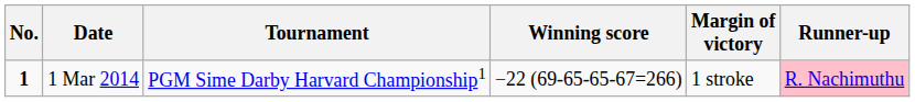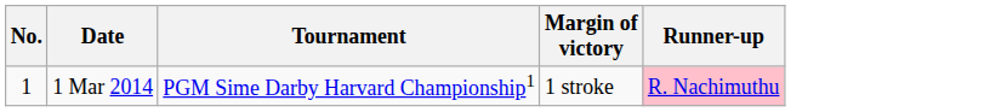 <table class="wikitable" style="font-size:95%;">
 <tr>
 <th>No.</th>
 <th>Date</th>
 <th>Tournament</th>
-<th>Winning score</th>
 <th>Margin of<br>victory</th>
 <th>Runner-up</th>
 </tr>
 <tr>
-<td align=center><strong>1</strong></td>
+<td align=center>1</td>
 <td align=right>1 Mar <a href='#'>2014</a></td>
 <td><a href='#'>PGM Sime Darby Harvard Championship</a><sup>1</sup></td>
-<td>−22 (69-65-65-67=266)</td>
 <td>1 stroke</td>
 <td style="background: pink;"> <a href='#'>R. Nachimuthu</a></td>
 </tr>
 </table>
